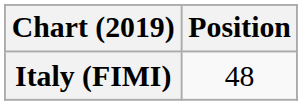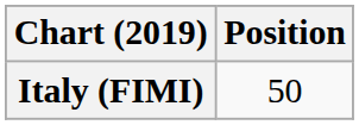 <table class="wikitable plainrowheaders" style="text-align:center;">
 <tr>
 <th>Chart (2019)</th>
 <th>Position</th>
 </tr>
 <tr>
 <th scope="row">Italy (FIMI)</th>
-<td>48</td>
+<td>50</td>
 </tr>
 </table>
